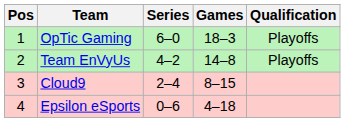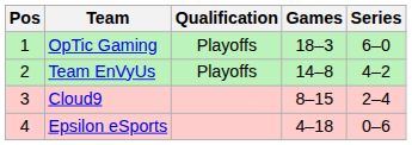 <table class="wikitable" style="text-align:middle">
 <tr>
 <th>Pos</th>
 <th>Team</th>
+<th>Qualification</th>
+<th>Games</th>
 <th>Series</th>
-<th>Games</th>
-<th>Qualification</th>
 </tr>
 <tr>
 <td style="text-align:center; background:#BBF3BB;">1</td>
 <td style="text-align:left; background:#BBF3BB;"><a href='#'>OpTic Gaming</a></td>
+<td style="text-align:center; background:#BBF3BB;">Playoffs</td>
+<td style="text-align:center; background:#BBF3BB;">18–3</td>
 <td style="text-align:center; background:#BBF3BB;">6–0</td>
-<td style="text-align:center; background:#BBF3BB;">18–3</td>
-<td style="text-align:center; background:#BBF3BB;">Playoffs</td>
 </tr>
 <tr>
 <td style="text-align:center; background:#BBF3BB;">2</td>
 <td style="text-align:left; background:#BBF3BB;"><a href='#'>Team EnVyUs</a></td>
+<td style="text-align:center; background:#BBF3BB;">Playoffs</td>
+<td style="text-align:center; background:#BBF3BB;">14–8</td>
 <td style="text-align:center; background:#BBF3BB;">4–2</td>
-<td style="text-align:center; background:#BBF3BB;">14–8</td>
-<td style="text-align:center; background:#BBF3BB;">Playoffs</td>
 </tr>
 <tr>
 <td style="text-align:center; background:#FFCCCC;">3</td>
 <td style="text-align:left; background:#FFCCCC;"><a href='#'>Cloud9</a></td>
+<td style="text-align:center; background:#FFCCCC;"></td>
+<td style="text-align:center; background:#FFCCCC;">8–15</td>
 <td style="text-align:center; background:#FFCCCC;">2–4</td>
-<td style="text-align:center; background:#FFCCCC;">8–15</td>
-<td style="text-align:center; background:#FFCCCC;"></td>
 </tr>
 <tr>
 <td style="text-align:center; background:#FFCCCC;">4</td>
 <td style="text-align:left; background:#FFCCCC;"><a href='#'>Epsilon eSports</a></td>
+<td style="text-align:center; background:#FFCCCC;"></td>
+<td style="text-align:center; background:#FFCCCC;">4–18</td>
 <td style="text-align:center; background:#FFCCCC;">0–6</td>
-<td style="text-align:center; background:#FFCCCC;">4–18</td>
-<td style="text-align:center; background:#FFCCCC;"></td>
 </tr>
 </table>
